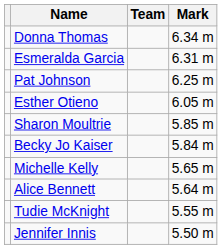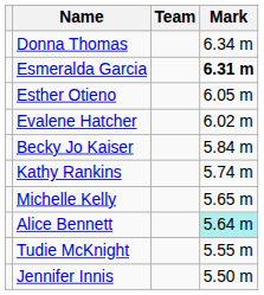 <table class=wikitable>
 <tr>
 <th></th>
 <th>Name</th>
 <th>Team</th>
 <th>Mark</th>
 </tr>
 <tr>
 <td></td>
 <td><a href='#'>Donna Thomas</a></td>
 <td></td>
 <td>6.34 m</td>
 </tr>
 <tr>
 <td></td>
 <td><a href='#'>Esmeralda Garcia</a></td>
 <td></td>
-<td>6.31 m</td>
-</tr>
-<tr>
-<td></td>
-<td><a href='#'>Pat Johnson</a></td>
-<td></td>
-<td>6.25 m</td>
+<td><strong>6.31 m</strong></td>
 </tr>
 <tr>
 <td></td>
 <td><a href='#'>Esther Otieno</a></td>
 <td></td>
 <td>6.05 m</td>
 </tr>
 <tr>
 <td></td>
-<td><a href='#'>Sharon Moultrie</a></td>
+<td><a href='#'>Evalene Hatcher</a></td>
 <td></td>
-<td>5.85 m</td>
+<td>6.02 m</td>
 </tr>
 <tr>
 <td></td>
 <td><a href='#'>Becky Jo Kaiser</a></td>
 <td></td>
 <td>5.84 m</td>
+</tr>
+<tr>
+<td></td>
+<td><a href='#'>Kathy Rankins</a></td>
+<td></td>
+<td>5.74 m</td>
 </tr>
 <tr>
 <td></td>
 <td><a href='#'>Michelle Kelly</a></td>
 <td></td>
 <td>5.65 m</td>
 </tr>
 <tr>
 <td></td>
 <td><a href='#'>Alice Bennett</a></td>
 <td></td>
-<td>5.64 m</td>
+<td style="background: paleturquoise;">5.64 m</td>
 </tr>
 <tr>
 <td></td>
 <td><a href='#'>Tudie McKnight</a></td>
 <td></td>
 <td>5.55 m</td>
 </tr>
 <tr>
 <td></td>
 <td><a href='#'>Jennifer Innis</a></td>
 <td></td>
 <td>5.50 m</td>
 </tr>
 </table>
